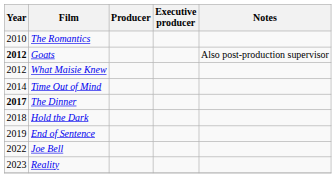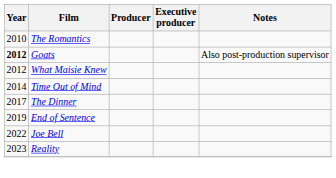 <table class="wikitable">
 <tr>
 <th>Year</th>
 <th>Film</th>
 <th>Producer</th>
 <th>Executive<br>producer</th>
 <th>Notes</th>
 </tr>
 <tr>
 <td>2010</td>
 <td><em><a href='#'>The Romantics</a></em></td>
 <td></td>
 <td></td>
 <td></td>
 </tr>
 <tr>
 <td><strong>2012</strong></td>
 <td><em><a href='#'>Goats</a></em></td>
 <td></td>
 <td></td>
 <td>Also post-production supervisor</td>
 </tr>
 <tr>
 <td>2012</td>
 <td><em><a href='#'>What Maisie Knew</a></em></td>
 <td></td>
 <td></td>
 <td></td>
 </tr>
 <tr>
 <td>2014</td>
 <td><em><a href='#'>Time Out of Mind</a></em></td>
 <td></td>
 <td></td>
 <td></td>
 </tr>
 <tr>
-<td><strong>2017</strong></td>
+<td>2017</td>
 <td><em><a href='#'>The Dinner</a></em></td>
-<td></td>
-<td></td>
-<td></td>
-</tr>
-<tr>
-<td>2018</td>
-<td><em><a href='#'>Hold the Dark</a></em></td>
 <td></td>
 <td></td>
 <td></td>
 </tr>
 <tr>
 <td>2019</td>
 <td><em><a href='#'>End of Sentence</a></em></td>
 <td></td>
 <td></td>
 <td></td>
 </tr>
 <tr>
 <td>2022</td>
 <td><em><a href='#'>Joe Bell</a></em></td>
 <td></td>
 <td></td>
 <td></td>
 </tr>
 <tr>
 <td>2023</td>
 <td><em><a href='#'>Reality</a></em></td>
 <td></td>
 <td></td>
 <td></td>
 </tr>
 <tr>
 </tr>
 </table>
